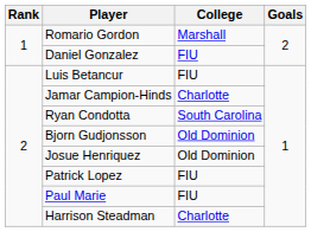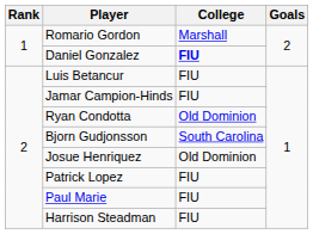 <table class="wikitable" style="text-align:center">
 <tr>
 <th>Rank</th>
 <th>Player</th>
 <th>College</th>
 <th>Goals</th>
 </tr>
 <tr>
 <td rowspan=2>1</td>
 <td align=left> Romario Gordon</td>
 <td align=left><a href='#'>Marshall</a></td>
 <td rowspan=2>2</td>
 </tr>
 <tr>
 <td align=left> Daniel Gonzalez</td>
-<td align=left><a href='#'>FIU</a></td>
+<td align=left><strong><a href='#'>FIU</a></strong></td>
 </tr>
 <tr>
 <td rowspan=8>2</td>
 <td align=left> Luis Betancur</td>
 <td align=left>FIU</td>
 <td rowspan=8>1</td>
 </tr>
 <tr>
 <td align=left> Jamar Campion-Hinds</td>
-<td align=left><a href='#'>Charlotte</a></td>
+<td align=left>FIU</td>
 </tr>
 <tr>
 <td align=left> Ryan Condotta</td>
-<td align=left><a href='#'>South Carolina</a></td>
+<td align=left><a href='#'>Old Dominion</a></td>
 </tr>
 <tr>
 <td align=left> Bjorn Gudjonsson</td>
-<td align=left><a href='#'>Old Dominion</a></td>
+<td align=left><a href='#'>South Carolina</a></td>
 </tr>
 <tr>
 <td align=left> Josue Henriquez</td>
 <td align=left>Old Dominion</td>
 </tr>
 <tr>
 <td align=left> Patrick Lopez</td>
 <td align=left>FIU</td>
 </tr>
 <tr>
 <td align=left> <a href='#'>Paul Marie</a></td>
 <td align=left>FIU</td>
 </tr>
 <tr>
 <td align=left> Harrison Steadman</td>
-<td align=left><a href='#'>Charlotte</a></td>
+<td align=left>FIU</td>
 </tr>
 </table>
